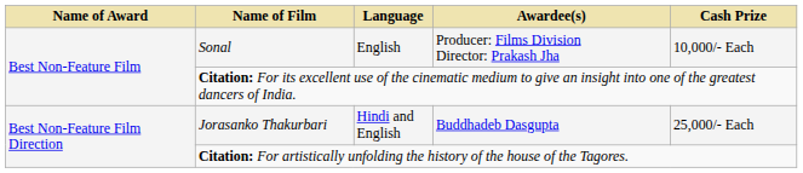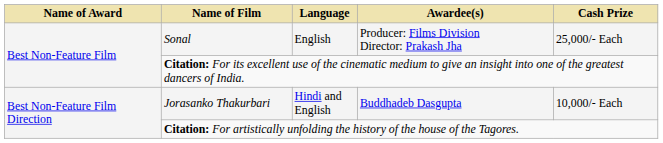 <table class="wikitable" style="width:100%;">
 <tr>
 <th style="background-color:#EFE4B0;width:24%;">Name of Award</th>
 <th style="background-color:#EFE4B0;width:20%;">Name of Film</th>
 <th style="background-color:#EFE4B0;width:10%;">Language</th>
 <th style="background-color:#EFE4B0;width:30%;">Awardee(s)</th>
 <th style="background-color:#EFE4B0;width:16%;">Cash Prize</th>
 </tr>
 <tr style="background-color:#F4F4F4">
 <td rowspan="2"><a href='#'>Best Non-Feature Film</a></td>
 <td><em>Sonal</em></td>
 <td>English</td>
 <td>Producer: <a href='#'>Films Division</a><br>Director: <a href='#'>Prakash Jha</a></td>
-<td> 10,000/- Each</td>
+<td> 25,000/- Each</td>
 </tr>
 <tr style="background-color:#F9F9F9">
 <td colspan="4"><strong>Citation:</strong> <em>For its excellent use of the cinematic medium to give an insight into one of the greatest dancers of India.</em></td>
 </tr>
 <tr style="background-color:#F4F4F4">
 <td rowspan="2"><a href='#'>Best Non-Feature Film Direction</a></td>
 <td><em>Jorasanko Thakurbari</em></td>
 <td><a href='#'>Hindi</a> and English</td>
 <td><a href='#'>Buddhadeb Dasgupta</a></td>
-<td> 25,000/- Each</td>
+<td> 10,000/- Each</td>
 </tr>
 <tr style="background-color:#F9F9F9">
 <td colspan="4"><strong>Citation:</strong> <em>For artistically unfolding the history of the house of the Tagores.</em></td>
 </tr>
 </table>
